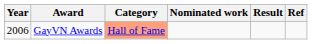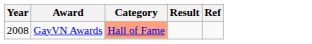 <table class="wikitable">
 <tr>
 <th>Year</th>
 <th>Award</th>
 <th>Category</th>
-<th>Nominated work</th>
 <th>Result</th>
 <th>Ref</th>
 </tr>
 <tr>
-<td>2006</td>
+<td>2008</td>
 <td><a href='#'>GayVN Awards</a></td>
 <td style="background: lightsalmon;"><a href='#'>Hall of Fame</a></td>
 <td></td>
 <td></td>
-<td></td>
 </tr>
 </table>
